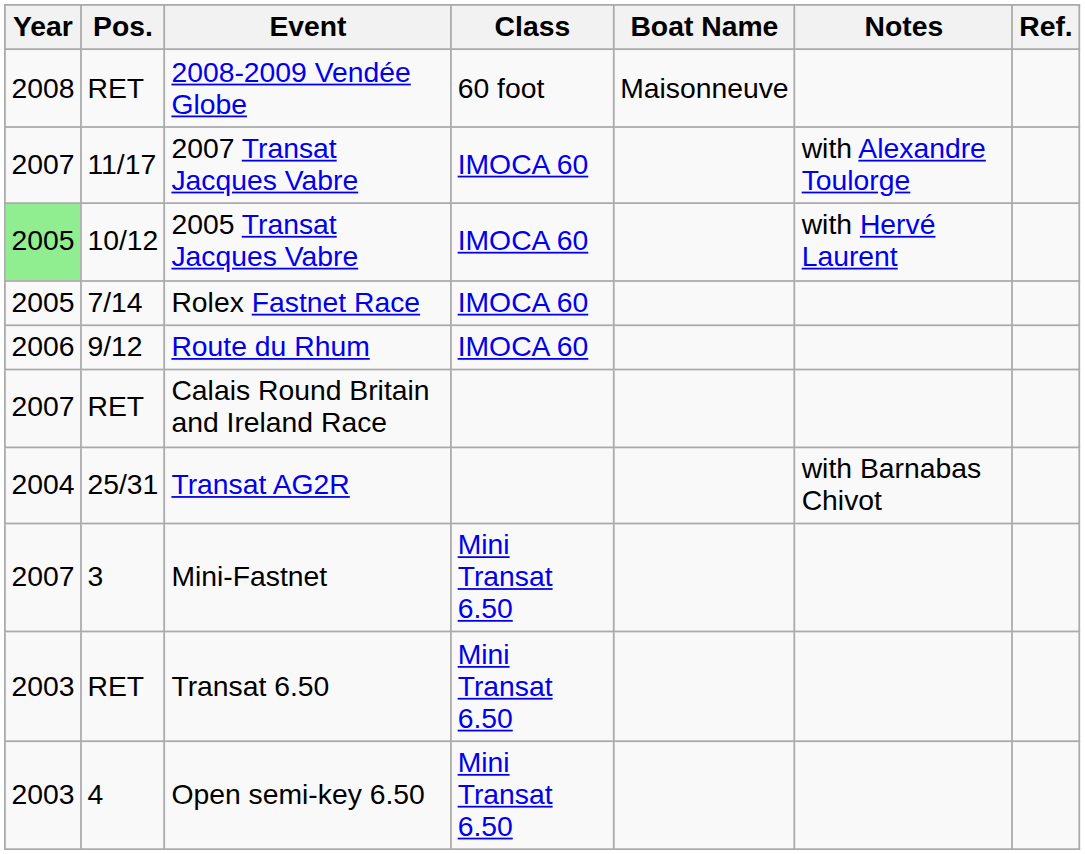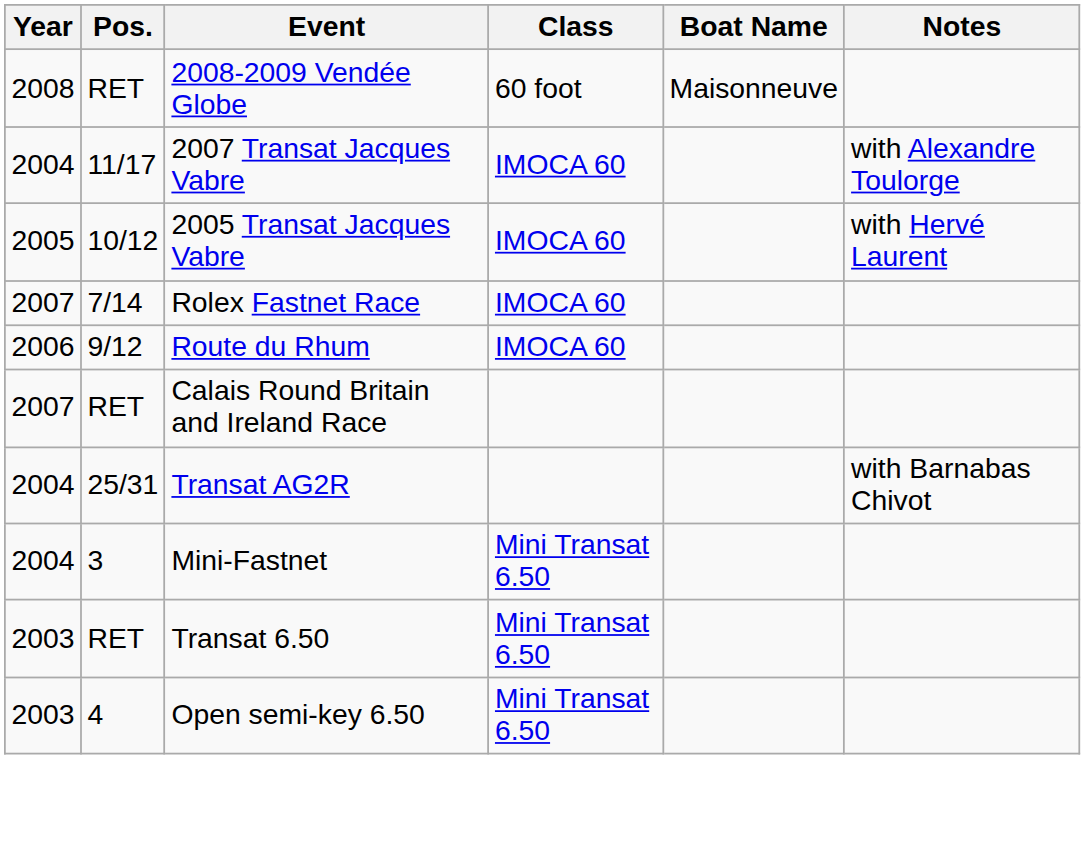 <table class="wikitable sortable">
 <tr>
 <th>Year</th>
 <th>Pos.</th>
 <th>Event</th>
 <th>Class</th>
 <th>Boat Name</th>
 <th>Notes</th>
-<th>Ref.</th>
 </tr>
 <tr>
 <td>2008</td>
 <td>RET</td>
 <td><a href='#'>2008-2009 Vendée Globe</a></td>
 <td>60 foot</td>
 <td>Maisonneuve</td>
 <td></td>
-<td></td>
 </tr>
 <tr>
-<td>2007</td>
+<td>2004</td>
 <td>11/17</td>
 <td>2007 <a href='#'>Transat Jacques Vabre</a></td>
 <td><a href='#'>IMOCA 60</a></td>
 <td></td>
 <td>with <a href='#'>Alexandre Toulorge</a></td>
-<td></td>
 </tr>
 <tr>
-<td style="background: lightgreen;">2005</td>
+<td>2005</td>
 <td>10/12</td>
 <td>2005 <a href='#'>Transat Jacques Vabre</a></td>
 <td><a href='#'>IMOCA 60</a></td>
 <td></td>
 <td>with <a href='#'>Hervé Laurent</a></td>
-<td></td>
 </tr>
 <tr>
-<td>2005</td>
+<td>2007</td>
 <td>7/14</td>
 <td>Rolex <a href='#'>Fastnet Race</a></td>
 <td><a href='#'>IMOCA 60</a></td>
-<td></td>
 <td></td>
 <td></td>
 </tr>
 <tr>
 <td>2006</td>
 <td>9/12</td>
 <td><a href='#'>Route du Rhum</a></td>
 <td><a href='#'>IMOCA 60</a></td>
 <td></td>
 <td></td>
-<td></td>
 </tr>
 <tr>
 <td>2007</td>
 <td>RET</td>
 <td>Calais Round Britain and Ireland Race</td>
-<td></td>
 <td></td>
 <td></td>
 <td></td>
 </tr>
 <tr>
 <td>2004</td>
 <td>25/31</td>
 <td><a href='#'>Transat AG2R</a></td>
 <td></td>
 <td></td>
 <td>with Barnabas Chivot</td>
-<td></td>
 </tr>
 <tr>
-<td>2007</td>
+<td>2004</td>
 <td>3</td>
 <td>Mini-Fastnet</td>
 <td><a href='#'>Mini Transat 6.50</a></td>
-<td></td>
 <td></td>
 <td></td>
 </tr>
 <tr>
 <td>2003</td>
 <td>RET</td>
 <td>Transat 6.50</td>
 <td><a href='#'>Mini Transat 6.50</a></td>
 <td></td>
 <td></td>
-<td></td>
 </tr>
 <tr>
 <td>2003</td>
 <td>4</td>
 <td>Open semi-key 6.50</td>
 <td><a href='#'>Mini Transat 6.50</a></td>
 <td></td>
 <td></td>
-<td></td>
 </tr>
 </table>
